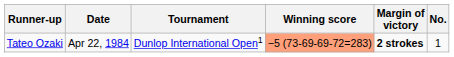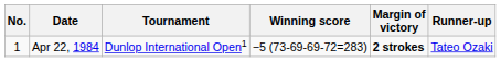 <table class="wikitable" style="font-size:95%;">
 <tr>
-<th>Runner-up</th>
+<th>No.</th>
 <th>Date</th>
 <th>Tournament</th>
 <th>Winning score</th>
 <th>Margin of<br>victory</th>
-<th>No.</th>
+<th>Runner-up</th>
 </tr>
 <tr>
-<td> <a href='#'>Tateo Ozaki</a></td>
+<td align=center>1</td>
 <td align=right>Apr 22, <a href='#'>1984</a></td>
 <td><a href='#'>Dunlop International Open</a><sup>1</sup></td>
-<td style="background: lightsalmon;">−5 (73-69-69-72=283)</td>
+<td>−5 (73-69-69-72=283)</td>
 <td><strong>2 strokes</strong></td>
-<td align=center>1</td>
+<td> <a href='#'>Tateo Ozaki</a></td>
 </tr>
 </table>
